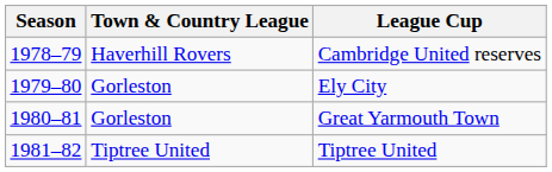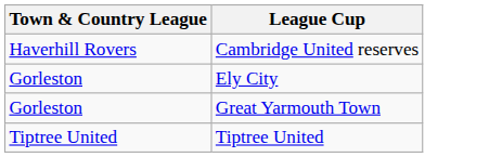 <table class=wikitable>
 <tr>
-<th>Season</th>
 <th>Town & Country League</th>
 <th>League Cup</th>
 </tr>
 <tr>
-<td><a href='#'>1978–79</a></td>
 <td><a href='#'>Haverhill Rovers</a></td>
 <td><a href='#'>Cambridge United</a> reserves</td>
 </tr>
 <tr>
-<td><a href='#'>1979–80</a></td>
 <td><a href='#'>Gorleston</a></td>
 <td><a href='#'>Ely City</a></td>
 </tr>
 <tr>
-<td><a href='#'>1980–81</a></td>
 <td><a href='#'>Gorleston</a></td>
 <td><a href='#'>Great Yarmouth Town</a></td>
 </tr>
 <tr>
-<td><a href='#'>1981–82</a></td>
 <td><a href='#'>Tiptree United</a></td>
 <td><a href='#'>Tiptree United</a></td>
 </tr>
 </table>
